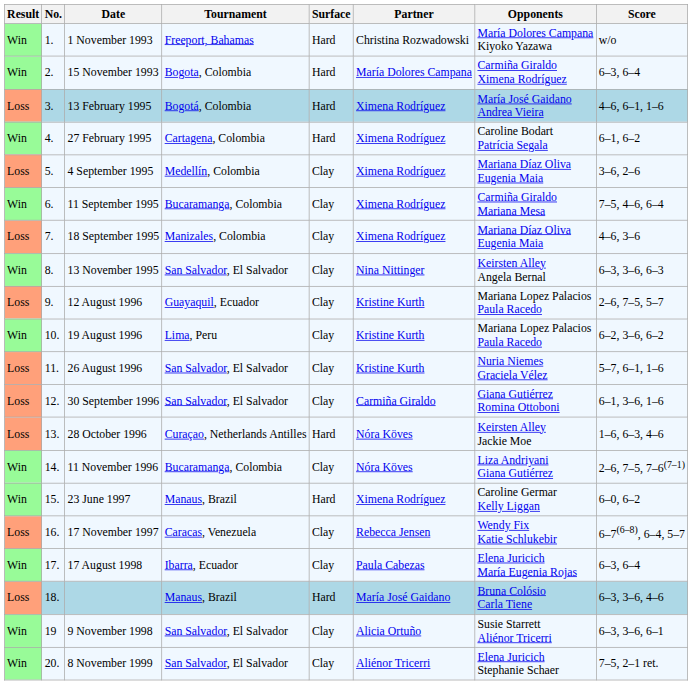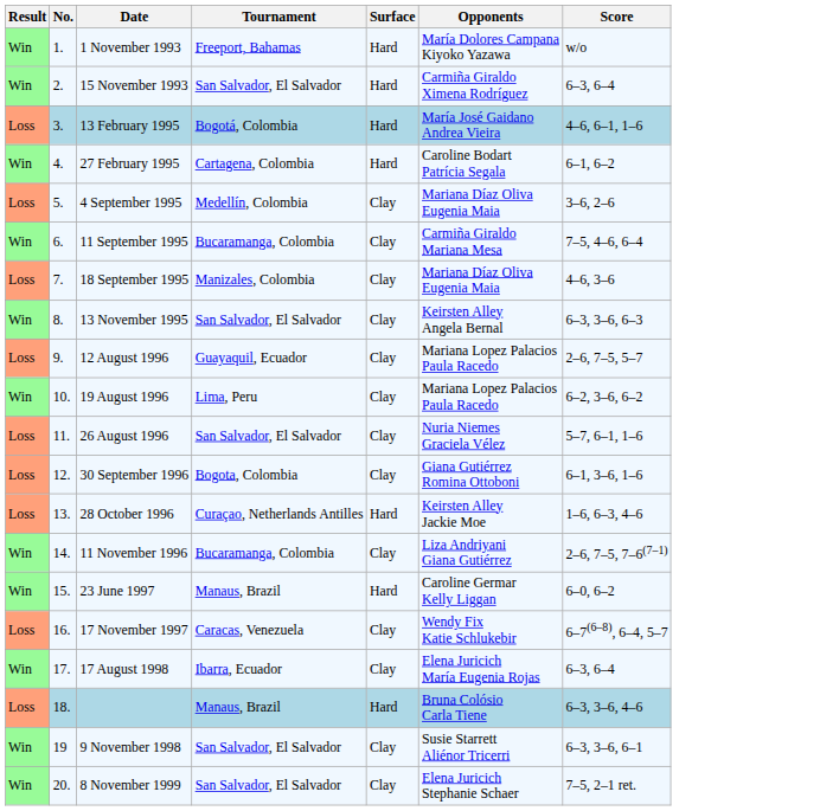 <table class="sortable wikitable" style=font-size:97%>
 <tr>
 <th>Result</th>
 <th>No.</th>
 <th>Date</th>
 <th>Tournament</th>
 <th>Surface</th>
-<th>Partner</th>
 <th>Opponents</th>
 <th>Score</th>
 </tr>
 <tr bgcolor="#f0f8ff">
 <td style="background:#98fb98;">Win</td>
 <td>1.</td>
 <td>1 November 1993</td>
 <td><a href='#'>Freeport, Bahamas</a></td>
 <td>Hard</td>
-<td> Christina Rozwadowski</td>
 <td> <a href='#'>María Dolores Campana</a>  <br>  Kiyoko Yazawa</td>
 <td>w/o</td>
 </tr>
 <tr bgcolor="#f0f8ff">
 <td style="background:#98fb98;">Win</td>
 <td>2.</td>
 <td>15 November 1993</td>
-<td><a href='#'>Bogota</a>, Colombia</td>
+<td><a href='#'>San Salvador</a>, El Salvador</td>
 <td>Hard</td>
-<td> <a href='#'>María Dolores Campana</a></td>
 <td> <a href='#'>Carmiña Giraldo</a> <br>  <a href='#'>Ximena Rodríguez</a></td>
 <td>6–3, 6–4</td>
 </tr>
 <tr bgcolor="lightblue">
 <td style="background:#ffa07a;">Loss</td>
 <td>3.</td>
 <td>13 February 1995</td>
 <td><a href='#'>Bogotá</a>, Colombia</td>
 <td>Hard</td>
-<td> <a href='#'>Ximena Rodríguez</a></td>
 <td> <a href='#'>María José Gaidano</a> <br>  <a href='#'>Andrea Vieira</a></td>
 <td>4–6, 6–1, 1–6</td>
 </tr>
 <tr bgcolor="#f0f8ff">
 <td style="background:#98fb98;">Win</td>
 <td>4.</td>
 <td>27 February 1995</td>
 <td><a href='#'>Cartagena</a>, Colombia</td>
 <td>Hard</td>
-<td> <a href='#'>Ximena Rodríguez</a></td>
 <td> Caroline Bodart <br>  <a href='#'>Patrícia Segala</a></td>
 <td>6–1, 6–2</td>
 </tr>
 <tr bgcolor="#f0f8ff">
 <td style="background:#ffa07a;">Loss</td>
 <td>5.</td>
 <td>4 September 1995</td>
 <td><a href='#'>Medellín</a>, Colombia</td>
 <td>Clay</td>
-<td> <a href='#'>Ximena Rodríguez</a></td>
 <td> <a href='#'>Mariana Díaz Oliva</a> <br>  <a href='#'>Eugenia Maia</a></td>
 <td>3–6, 2–6</td>
 </tr>
 <tr style="background:#f0f8ff;">
 <td style="background:#98fb98;">Win</td>
 <td>6.</td>
 <td>11 September 1995</td>
 <td><a href='#'>Bucaramanga</a>, Colombia</td>
 <td>Clay</td>
-<td> <a href='#'>Ximena Rodríguez</a></td>
 <td> <a href='#'>Carmiña Giraldo</a> <br>  <a href='#'>Mariana Mesa</a></td>
 <td>7–5, 4–6, 6–4</td>
 </tr>
 <tr bgcolor="#f0f8ff">
 <td style="background:#ffa07a;">Loss</td>
 <td>7.</td>
 <td>18 September 1995</td>
 <td><a href='#'>Manizales</a>, Colombia</td>
 <td>Clay</td>
-<td> <a href='#'>Ximena Rodríguez</a></td>
 <td> <a href='#'>Mariana Díaz Oliva</a> <br>  <a href='#'>Eugenia Maia</a></td>
 <td>4–6, 3–6</td>
 </tr>
 <tr style="background:#f0f8ff;">
 <td style="background:#98fb98;">Win</td>
 <td>8.</td>
 <td>13 November 1995</td>
 <td><a href='#'>San Salvador</a>, El Salvador</td>
 <td>Clay</td>
-<td> <a href='#'>Nina Nittinger</a></td>
 <td> <a href='#'>Keirsten Alley</a> <br>  Angela Bernal</td>
 <td>6–3, 3–6, 6–3</td>
 </tr>
 <tr bgcolor="#f0f8ff">
 <td style="background:#ffa07a;">Loss</td>
 <td>9.</td>
 <td>12 August 1996</td>
 <td><a href='#'>Guayaquil</a>, Ecuador</td>
 <td>Clay</td>
-<td> <a href='#'>Kristine Kurth</a></td>
 <td> Mariana Lopez Palacios <br>  <a href='#'>Paula Racedo</a></td>
 <td>2–6, 7–5, 5–7</td>
 </tr>
 <tr bgcolor="#f0f8ff">
 <td style="background:#98fb98;">Win</td>
 <td>10.</td>
 <td>19 August 1996</td>
 <td><a href='#'>Lima</a>, Peru</td>
 <td>Clay</td>
-<td> <a href='#'>Kristine Kurth</a></td>
 <td> Mariana Lopez Palacios <br>  <a href='#'>Paula Racedo</a></td>
 <td>6–2, 3–6, 6–2</td>
 </tr>
 <tr style="background:#f0f8ff;">
 <td style="background:#ffa07a;">Loss</td>
 <td>11.</td>
 <td>26 August 1996</td>
 <td><a href='#'>San Salvador</a>, El Salvador</td>
 <td>Clay</td>
-<td> <a href='#'>Kristine Kurth</a></td>
 <td> <a href='#'>Nuria Niemes</a> <br>  <a href='#'>Graciela Vélez</a></td>
 <td>5–7, 6–1, 1–6</td>
 </tr>
 <tr style="background:#f0f8ff;">
 <td style="background:#ffa07a;">Loss</td>
 <td>12.</td>
 <td>30 September 1996</td>
-<td><a href='#'>San Salvador</a>, El Salvador</td>
+<td><a href='#'>Bogota</a>, Colombia</td>
 <td>Clay</td>
-<td> <a href='#'>Carmiña Giraldo</a></td>
 <td> <a href='#'>Giana Gutiérrez</a> <br>  <a href='#'>Romina Ottoboni</a></td>
 <td>6–1, 3–6, 1–6</td>
 </tr>
 <tr style="background:#f0f8ff;">
 <td style="background:#ffa07a;">Loss</td>
 <td>13.</td>
 <td>28 October 1996</td>
 <td><a href='#'>Curaçao</a>, Netherlands Antilles</td>
 <td>Hard</td>
-<td> <a href='#'>Nóra Köves</a></td>
 <td> <a href='#'>Keirsten Alley</a> <br>  Jackie Moe</td>
 <td>1–6, 6–3, 4–6</td>
 </tr>
 <tr style="background:#f0f8ff;">
 <td style="background:#98fb98;">Win</td>
 <td>14.</td>
 <td>11 November 1996</td>
 <td><a href='#'>Bucaramanga</a>, Colombia</td>
 <td>Clay</td>
-<td> <a href='#'>Nóra Köves</a></td>
 <td> <a href='#'>Liza Andriyani</a> <br>  <a href='#'>Giana Gutiérrez</a></td>
 <td>2–6, 7–5, 7–6<sup>(7–1)</sup></td>
 </tr>
 <tr bgcolor="#f0f8ff">
 <td style="background:#98fb98;">Win</td>
 <td>15.</td>
 <td>23 June 1997</td>
 <td><a href='#'>Manaus</a>, Brazil</td>
 <td>Hard</td>
-<td> <a href='#'>Ximena Rodríguez</a></td>
 <td> Caroline Germar <br>  <a href='#'>Kelly Liggan</a></td>
 <td>6–0, 6–2</td>
 </tr>
 <tr style="background:#f0f8ff;">
 <td style="background:#ffa07a;">Loss</td>
 <td>16.</td>
 <td>17 November 1997</td>
 <td><a href='#'>Caracas</a>, Venezuela</td>
 <td>Clay</td>
-<td> <a href='#'>Rebecca Jensen</a></td>
 <td> <a href='#'>Wendy Fix</a> <br>  <a href='#'>Katie Schlukebir</a></td>
 <td>6–7<sup>(6–8)</sup>, 6–4, 5–7</td>
 </tr>
 <tr bgcolor="#f0f8ff">
 <td style="background:#98fb98;">Win</td>
 <td>17.</td>
 <td>17 August 1998</td>
 <td><a href='#'>Ibarra</a>, Ecuador</td>
 <td>Clay</td>
-<td> <a href='#'>Paula Cabezas</a></td>
 <td> <a href='#'>Elena Juricich</a> <br>  <a href='#'>María Eugenia Rojas</a></td>
 <td>6–3, 6–4</td>
 </tr>
 <tr bgcolor=lightblue>
 <td style="background:#ffa07a;">Loss</td>
 <td>18.</td>
 <td></td>
 <td><a href='#'>Manaus</a>, Brazil</td>
 <td>Hard</td>
-<td> <a href='#'>María José Gaidano</a></td>
 <td> <a href='#'>Bruna Colósio</a> <br>  <a href='#'>Carla Tiene</a></td>
 <td>6–3, 3–6, 4–6</td>
 </tr>
 <tr bgcolor="#f0f8ff">
 <td style="background:#98fb98;">Win</td>
 <td>19</td>
 <td>9 November 1998</td>
 <td><a href='#'>San Salvador</a>, El Salvador</td>
 <td>Clay</td>
-<td> <a href='#'>Alicia Ortuño</a></td>
 <td> Susie Starrett <br>  <a href='#'>Aliénor Tricerri</a></td>
 <td>6–3, 3–6, 6–1</td>
 </tr>
 <tr bgcolor="#f0f8ff">
 <td style="background:#98fb98;">Win</td>
 <td>20.</td>
 <td>8 November 1999</td>
 <td><a href='#'>San Salvador</a>, El Salvador</td>
 <td>Clay</td>
-<td> <a href='#'>Aliénor Tricerri</a></td>
 <td> <a href='#'>Elena Juricich</a> <br>  Stephanie Schaer</td>
 <td>7–5, 2–1 ret.</td>
 </tr>
 </table>
